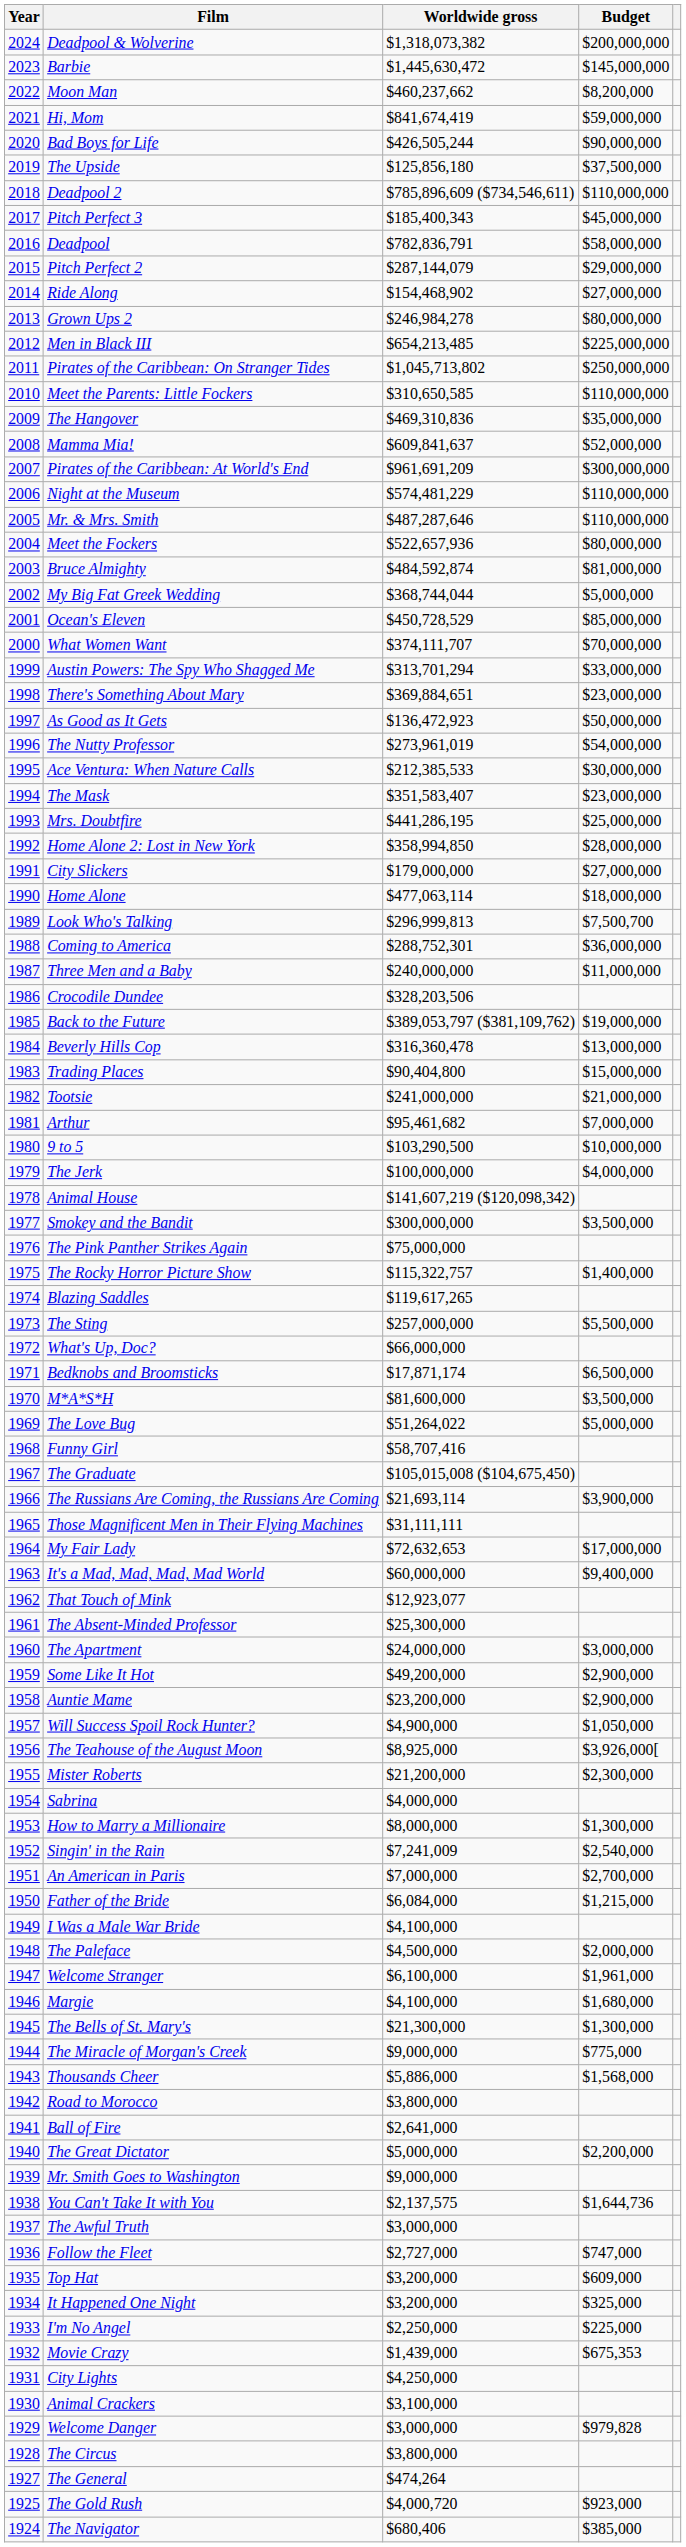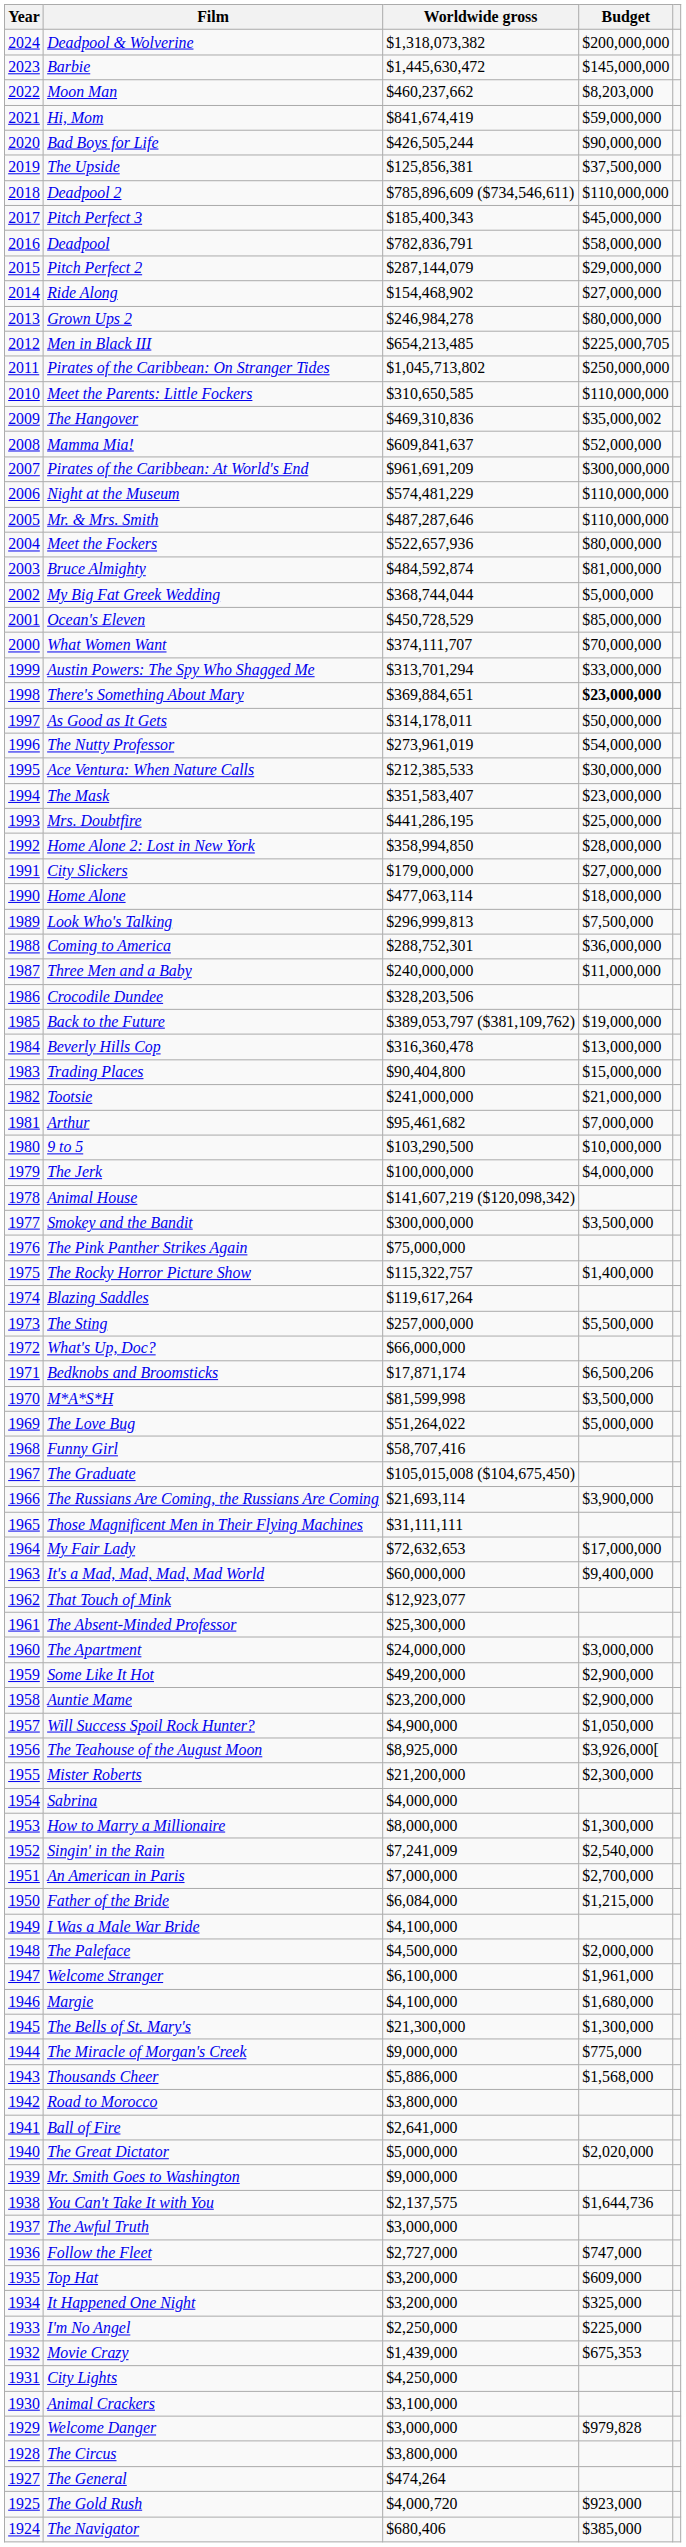 <table class="wikitable sortable plainrowheaders">
 <tr>
 <th>Year</th>
 <th>Film</th>
 <th>Worldwide gross</th>
 <th>Budget</th>
 <th class=unsortable></th>
 </tr>
 <tr>
 <td><a href='#'>2024</a></td>
 <td><em><a href='#'>Deadpool & Wolverine</a></em></td>
 <td>$1,318,073,382</td>
 <td>$200,000,000</td>
 <td></td>
 </tr>
 <tr>
 <td><a href='#'>2023</a></td>
 <td><em><a href='#'>Barbie</a></em></td>
 <td>$1,445,630,472</td>
 <td>$145,000,000</td>
 <td></td>
 </tr>
 <tr>
 <td><a href='#'>2022</a></td>
 <td><em><a href='#'>Moon Man</a></em></td>
 <td>$460,237,662</td>
-<td>$8,200,000</td>
+<td>$8,203,000</td>
 <td></td>
 </tr>
 <tr>
 <td><a href='#'>2021</a></td>
 <td><em><a href='#'>Hi, Mom</a></em></td>
 <td>$841,674,419</td>
 <td>$59,000,000</td>
 <td></td>
 </tr>
 <tr>
 <td><a href='#'>2020</a></td>
 <td><em><a href='#'>Bad Boys for Life</a></em></td>
 <td>$426,505,244</td>
 <td>$90,000,000</td>
 <td></td>
 </tr>
 <tr>
 <td><a href='#'>2019</a></td>
 <td><em><a href='#'>The Upside</a></em></td>
-<td>$125,856,180</td>
+<td>$125,856,381</td>
 <td>$37,500,000</td>
 <td></td>
 </tr>
 <tr>
 <td><a href='#'>2018</a></td>
 <td><em><a href='#'>Deadpool 2</a></em></td>
 <td>$785,896,609 ($734,546,611)</td>
 <td>$110,000,000</td>
 <td></td>
 </tr>
 <tr>
 <td><a href='#'>2017</a></td>
 <td><em><a href='#'>Pitch Perfect 3</a></em></td>
 <td>$185,400,343</td>
 <td>$45,000,000</td>
 <td></td>
 </tr>
 <tr>
 <td><a href='#'>2016</a></td>
 <td><a href='#'><em>Deadpool</em></a></td>
 <td>$782,836,791</td>
 <td>$58,000,000</td>
 <td></td>
 </tr>
 <tr>
 <td><a href='#'>2015</a></td>
 <td><em><a href='#'>Pitch Perfect 2</a></em></td>
 <td>$287,144,079</td>
 <td>$29,000,000</td>
 <td></td>
 </tr>
 <tr>
 <td><a href='#'>2014</a></td>
 <td><a href='#'><em>Ride Along</em></a></td>
 <td>$154,468,902</td>
 <td>$27,000,000</td>
 <td></td>
 </tr>
 <tr>
 <td><a href='#'>2013</a></td>
 <td><em><a href='#'>Grown Ups 2</a></em></td>
 <td>$246,984,278</td>
 <td>$80,000,000</td>
 <td></td>
 </tr>
 <tr>
 <td><a href='#'>2012</a></td>
 <td><em><a href='#'>Men in Black III</a></em></td>
 <td>$654,213,485</td>
-<td>$225,000,000</td>
+<td>$225,000,705</td>
 <td></td>
 </tr>
 <tr>
 <td><a href='#'>2011</a></td>
 <td><em><a href='#'>Pirates of the Caribbean: On Stranger Tides</a></em></td>
 <td>$1,045,713,802</td>
 <td>$250,000,000</td>
 <td></td>
 </tr>
 <tr>
 <td><a href='#'>2010</a></td>
 <td><em><a href='#'>Meet the Parents: Little Fockers</a></em></td>
 <td>$310,650,585</td>
 <td>$110,000,000</td>
 <td></td>
 </tr>
 <tr>
 <td><a href='#'>2009</a></td>
 <td><em><a href='#'>The Hangover</a></em></td>
 <td>$469,310,836</td>
-<td>$35,000,000</td>
+<td>$35,000,002</td>
 <td></td>
 </tr>
 <tr>
 <td><a href='#'>2008</a></td>
 <td><em><a href='#'>Mamma Mia!</a></em></td>
 <td>$609,841,637</td>
 <td>$52,000,000</td>
 <td></td>
 </tr>
 <tr>
 <td><a href='#'>2007</a></td>
 <td><em><a href='#'>Pirates of the Caribbean: At World's End</a></em></td>
 <td>$961,691,209</td>
 <td>$300,000,000</td>
 <td></td>
 </tr>
 <tr>
 <td><a href='#'>2006</a></td>
 <td><em><a href='#'>Night at the Museum</a></em></td>
 <td>$574,481,229</td>
 <td>$110,000,000</td>
 <td></td>
 </tr>
 <tr>
 <td><a href='#'>2005</a></td>
 <td><a href='#'><em>Mr. & Mrs. Smith</em></a></td>
 <td>$487,287,646</td>
 <td>$110,000,000</td>
 <td></td>
 </tr>
 <tr>
 <td><a href='#'>2004</a></td>
 <td><em><a href='#'>Meet the Fockers</a></em></td>
 <td>$522,657,936</td>
 <td>$80,000,000</td>
 <td></td>
 </tr>
 <tr>
 <td><a href='#'>2003</a></td>
 <td><em><a href='#'>Bruce Almighty</a></em></td>
 <td>$484,592,874</td>
 <td>$81,000,000</td>
 <td></td>
 </tr>
 <tr>
 <td><a href='#'>2002</a></td>
 <td><em><a href='#'>My Big Fat Greek Wedding</a></em></td>
 <td>$368,744,044</td>
 <td>$5,000,000</td>
 <td></td>
 </tr>
 <tr>
 <td><a href='#'>2001</a></td>
 <td><em><a href='#'>Ocean's Eleven</a></em></td>
 <td>$450,728,529</td>
 <td>$85,000,000</td>
 <td></td>
 </tr>
 <tr>
 <td><a href='#'>2000</a></td>
 <td><em><a href='#'>What Women Want</a></em></td>
 <td>$374,111,707</td>
 <td>$70,000,000</td>
 <td></td>
 </tr>
 <tr>
 <td><a href='#'>1999</a></td>
 <td><em><a href='#'>Austin Powers: The Spy Who Shagged Me</a></em></td>
 <td>$313,701,294</td>
 <td>$33,000,000</td>
 <td></td>
 </tr>
 <tr>
 <td><a href='#'>1998</a></td>
 <td><em><a href='#'>There's Something About Mary</a></em></td>
 <td>$369,884,651</td>
-<td>$23,000,000</td>
+<td><strong>$23,000,000</strong></td>
 <td></td>
 </tr>
 <tr>
 <td><a href='#'>1997</a></td>
 <td><em><a href='#'>As Good as It Gets</a></em></td>
-<td>$136,472,923</td>
+<td>$314,178,011</td>
 <td>$50,000,000</td>
 <td></td>
 </tr>
 <tr>
 <td><a href='#'>1996</a></td>
 <td><em><a href='#'>The Nutty Professor</a> </em></td>
 <td>$273,961,019</td>
 <td>$54,000,000</td>
 <td></td>
 </tr>
 <tr>
 <td><a href='#'>1995</a></td>
 <td><em><a href='#'>Ace Ventura: When Nature Calls</a></em></td>
 <td>$212,385,533</td>
 <td>$30,000,000</td>
 <td></td>
 </tr>
 <tr>
 <td><a href='#'>1994</a></td>
 <td><em><a href='#'>The Mask</a></em></td>
 <td>$351,583,407</td>
 <td>$23,000,000</td>
 <td></td>
 </tr>
 <tr>
 <td><a href='#'>1993</a></td>
 <td><em><a href='#'>Mrs. Doubtfire</a></em></td>
 <td>$441,286,195</td>
 <td>$25,000,000</td>
 <td></td>
 </tr>
 <tr>
 <td><a href='#'>1992</a></td>
 <td><em><a href='#'>Home Alone 2: Lost in New York</a></em></td>
 <td>$358,994,850</td>
 <td>$28,000,000</td>
 <td></td>
 </tr>
 <tr>
 <td><a href='#'>1991</a></td>
 <td><em><a href='#'>City Slickers</a></em></td>
 <td>$179,000,000</td>
 <td>$27,000,000</td>
 <td></td>
 </tr>
 <tr>
 <td><a href='#'>1990</a></td>
 <td><em><a href='#'>Home Alone</a></em></td>
 <td>$477,063,114</td>
 <td>$18,000,000</td>
 <td></td>
 </tr>
 <tr>
 <td><a href='#'>1989</a></td>
 <td><em><a href='#'>Look Who's Talking</a></em></td>
 <td>$296,999,813</td>
-<td>$7,500,700</td>
+<td>$7,500,000</td>
 <td></td>
 </tr>
 <tr>
 <td><a href='#'>1988</a></td>
 <td><em><a href='#'>Coming to America</a></em></td>
 <td>$288,752,301</td>
 <td>$36,000,000</td>
 <td></td>
 </tr>
 <tr>
 <td><a href='#'>1987</a></td>
 <td><em><a href='#'>Three Men and a Baby</a></em></td>
 <td>$240,000,000</td>
 <td>$11,000,000</td>
 <td></td>
 </tr>
 <tr>
 <td><a href='#'>1986</a></td>
 <td><em><a href='#'>Crocodile Dundee</a></em></td>
 <td>$328,203,506</td>
 <td></td>
 <td></td>
 </tr>
 <tr>
 <td><a href='#'>1985</a></td>
 <td><em><a href='#'>Back to the Future</a></em></td>
 <td>$389,053,797 ($381,109,762)</td>
 <td>$19,000,000</td>
 <td></td>
 </tr>
 <tr>
 <td><a href='#'>1984</a></td>
 <td><em><a href='#'>Beverly Hills Cop</a></em></td>
 <td>$316,360,478</td>
 <td>$13,000,000</td>
 <td></td>
 </tr>
 <tr>
 <td><a href='#'>1983</a></td>
 <td><em><a href='#'>Trading Places</a></em></td>
 <td>$90,404,800</td>
 <td>$15,000,000</td>
 <td></td>
 </tr>
 <tr>
 <td><a href='#'>1982</a></td>
 <td><em><a href='#'>Tootsie</a></em></td>
 <td>$241,000,000</td>
 <td>$21,000,000</td>
 <td></td>
 </tr>
 <tr>
 <td><a href='#'>1981</a></td>
 <td><em><a href='#'>Arthur</a></em></td>
 <td>$95,461,682</td>
 <td>$7,000,000</td>
 <td></td>
 </tr>
 <tr>
 <td><a href='#'>1980</a></td>
 <td><em><a href='#'>9 to 5</a></em></td>
 <td>$103,290,500</td>
 <td>$10,000,000</td>
 <td></td>
 </tr>
 <tr>
 <td><a href='#'>1979</a></td>
 <td><em><a href='#'>The Jerk</a></em></td>
 <td>$100,000,000</td>
 <td>$4,000,000</td>
 <td></td>
 </tr>
 <tr>
 <td><a href='#'>1978</a></td>
 <td><em><a href='#'>Animal House</a></em></td>
 <td>$141,607,219 ($120,098,342)</td>
 <td></td>
 <td></td>
 </tr>
 <tr>
 <td><a href='#'>1977</a></td>
 <td><em><a href='#'>Smokey and the Bandit</a></em></td>
 <td>$300,000,000</td>
 <td>$3,500,000</td>
 <td></td>
 </tr>
 <tr>
 <td><a href='#'>1976</a></td>
 <td><em><a href='#'>The Pink Panther Strikes Again</a></em></td>
 <td>$75,000,000</td>
 <td></td>
 <td></td>
 </tr>
 <tr>
 <td><a href='#'>1975</a></td>
 <td><em><a href='#'>The Rocky Horror Picture Show</a></em></td>
 <td>$115,322,757</td>
 <td>$1,400,000</td>
 <td></td>
 </tr>
 <tr>
 <td><a href='#'>1974</a></td>
 <td><em><a href='#'>Blazing Saddles</a></em></td>
-<td>$119,617,265</td>
+<td>$119,617,264</td>
 <td></td>
 <td></td>
 </tr>
 <tr>
 <td><a href='#'>1973</a></td>
 <td><em><a href='#'>The Sting</a></em></td>
 <td>$257,000,000</td>
 <td>$5,500,000</td>
 <td></td>
 </tr>
 <tr>
 <td><a href='#'>1972</a></td>
 <td><a href='#'><em>What's Up, Doc?</em></a></td>
 <td>$66,000,000</td>
 <td></td>
 <td></td>
 </tr>
 <tr>
 <td><a href='#'>1971</a></td>
 <td><em><a href='#'>Bedknobs and Broomsticks</a></em></td>
 <td>$17,871,174</td>
-<td>$6,500,000</td>
+<td>$6,500,206</td>
 <td></td>
 </tr>
 <tr>
 <td><a href='#'>1970</a></td>
 <td><a href='#'><em>M*A*S*H</em></a></td>
-<td>$81,600,000</td>
+<td>$81,599,998</td>
 <td>$3,500,000</td>
 <td></td>
 </tr>
 <tr>
 <td><a href='#'>1969</a></td>
 <td><em><a href='#'>The Love Bug</a></em></td>
 <td>$51,264,022</td>
 <td>$5,000,000</td>
 <td></td>
 </tr>
 <tr>
 <td><a href='#'>1968</a></td>
 <td><a href='#'><em>Funny Girl</em></a></td>
 <td>$58,707,416</td>
 <td></td>
 <td></td>
 </tr>
 <tr>
 <td><a href='#'>1967</a></td>
 <td><em><a href='#'>The Graduate</a></em></td>
 <td>$105,015,008 ($104,675,450)</td>
 <td></td>
 <td></td>
 </tr>
 <tr>
 <td><a href='#'>1966</a></td>
 <td><em><a href='#'>The Russians Are Coming, the Russians Are Coming</a></em></td>
 <td>$21,693,114</td>
 <td>$3,900,000</td>
 <td></td>
 </tr>
 <tr>
 <td><a href='#'>1965</a></td>
 <td><em><a href='#'>Those Magnificent Men in Their Flying Machines</a></em></td>
 <td>$31,111,111</td>
 <td></td>
 <td></td>
 </tr>
 <tr>
 <td><a href='#'>1964</a></td>
 <td><a href='#'><em>My Fair Lady</em></a></td>
 <td>$72,632,653</td>
 <td>$17,000,000</td>
 <td></td>
 </tr>
 <tr>
 <td><a href='#'>1963</a></td>
 <td><em><a href='#'>It's a Mad, Mad, Mad, Mad World</a></em></td>
 <td>$60,000,000</td>
 <td>$9,400,000</td>
 <td></td>
 </tr>
 <tr>
 <td><a href='#'>1962</a></td>
 <td><em><a href='#'>That Touch of Mink</a></em></td>
 <td>$12,923,077</td>
 <td></td>
 <td></td>
 </tr>
 <tr>
 <td><a href='#'>1961</a></td>
 <td><em><a href='#'>The Absent-Minded Professor</a></em></td>
 <td>$25,300,000</td>
 <td></td>
 <td></td>
 </tr>
 <tr>
 <td><a href='#'>1960</a></td>
 <td><em><a href='#'>The Apartment</a></em></td>
 <td>$24,000,000</td>
 <td>$3,000,000</td>
 <td></td>
 </tr>
 <tr>
 <td><a href='#'>1959</a></td>
 <td><em><a href='#'>Some Like It Hot</a></em></td>
 <td>$49,200,000</td>
 <td>$2,900,000</td>
 <td></td>
 </tr>
 <tr>
 <td><a href='#'>1958</a></td>
 <td><a href='#'><em>Auntie Mame</em></a></td>
 <td>$23,200,000</td>
 <td>$2,900,000</td>
 <td></td>
 </tr>
 <tr>
 <td><a href='#'>1957</a></td>
 <td><em><a href='#'>Will Success Spoil Rock Hunter?</a></em></td>
 <td>$4,900,000</td>
 <td>$1,050,000</td>
 <td></td>
 </tr>
 <tr>
 <td><a href='#'>1956</a></td>
 <td><a href='#'><em>The Teahouse of the August Moon</em></a></td>
 <td>$8,925,000</td>
 <td>$3,926,000[</td>
 <td></td>
 </tr>
 <tr>
 <td><a href='#'>1955</a></td>
 <td><a href='#'> <em>Mister Roberts</em></a></td>
 <td>$21,200,000</td>
 <td>$2,300,000</td>
 <td></td>
 </tr>
 <tr>
 <td><a href='#'>1954</a></td>
 <td><a href='#'><em>Sabrina</em></a></td>
 <td>$4,000,000</td>
 <td></td>
 <td></td>
 </tr>
 <tr>
 <td><a href='#'>1953</a></td>
 <td><em><a href='#'>How to Marry a Millionaire</a></em></td>
 <td>$8,000,000</td>
 <td>$1,300,000</td>
 <td> </td>
 </tr>
 <tr>
 <td><a href='#'>1952</a></td>
 <td><em><a href='#'>Singin' in the Rain</a></em></td>
 <td>$7,241,009</td>
 <td>$2,540,000</td>
 <td></td>
 </tr>
 <tr>
 <td><a href='#'>1951</a></td>
 <td><a href='#'> <em>An American in Paris</em></a></td>
 <td>$7,000,000</td>
 <td>$2,700,000</td>
 <td></td>
 </tr>
 <tr>
 <td><a href='#'>1950</a></td>
 <td><a href='#'><em>Father of the Bride</em></a></td>
 <td>$6,084,000</td>
 <td>$1,215,000</td>
 <td></td>
 </tr>
 <tr>
 <td><a href='#'>1949</a></td>
 <td><em><a href='#'>I Was a Male War Bride</a></em></td>
 <td>$4,100,000</td>
 <td></td>
 <td></td>
 </tr>
 <tr>
 <td><a href='#'>1948</a></td>
 <td><a href='#'><em>The Paleface</em></a></td>
 <td>$4,500,000</td>
 <td>$2,000,000</td>
 <td></td>
 </tr>
 <tr>
 <td><a href='#'>1947</a></td>
 <td><em><a href='#'>Welcome Stranger</a></em></td>
 <td>$6,100,000</td>
 <td>$1,961,000</td>
 <td></td>
 </tr>
 <tr>
 <td><a href='#'>1946</a></td>
 <td><em><a href='#'>Margie</a></em></td>
 <td>$4,100,000</td>
 <td>$1,680,000</td>
 <td></td>
 </tr>
 <tr>
 <td><a href='#'>1945</a></td>
 <td><em><a href='#'>The Bells of St. Mary's</a></em></td>
 <td>$21,300,000</td>
 <td>$1,300,000</td>
 <td></td>
 </tr>
 <tr>
 <td><a href='#'>1944</a></td>
 <td><em><a href='#'>The Miracle of Morgan's Creek</a></em></td>
 <td>$9,000,000</td>
 <td>$775,000</td>
 <td></td>
 </tr>
 <tr>
 <td><a href='#'>1943</a></td>
 <td><em><a href='#'>Thousands Cheer</a></em></td>
 <td>$5,886,000</td>
 <td>$1,568,000</td>
 <td></td>
 </tr>
 <tr>
 <td><a href='#'>1942</a></td>
 <td><em><a href='#'>Road to Morocco</a></em></td>
 <td>$3,800,000</td>
 <td></td>
 <td></td>
 </tr>
 <tr>
 <td><a href='#'>1941</a></td>
 <td><em><a href='#'>Ball of Fire</a></em></td>
 <td>$2,641,000</td>
 <td></td>
 <td></td>
 </tr>
 <tr>
 <td><a href='#'>1940</a></td>
 <td><em><a href='#'>The Great Dictator</a></em></td>
 <td>$5,000,000</td>
-<td>$2,200,000</td>
+<td>$2,020,000</td>
 <td></td>
 </tr>
 <tr>
 <td><a href='#'>1939</a></td>
 <td><em><a href='#'>Mr. Smith Goes to Washington</a></em></td>
 <td>$9,000,000</td>
 <td></td>
 <td></td>
 </tr>
 <tr>
 <td><a href='#'>1938</a></td>
 <td><a href='#'><em>You Can't Take It with You</em></a></td>
 <td>$2,137,575</td>
 <td>$1,644,736</td>
 <td></td>
 </tr>
 <tr>
 <td><a href='#'>1937</a></td>
 <td><em><a href='#'>The Awful Truth</a></em></td>
 <td>$3,000,000</td>
 <td></td>
 <td></td>
 </tr>
 <tr>
 <td><a href='#'>1936</a></td>
 <td><em><a href='#'>Follow the Fleet</a></em></td>
 <td>$2,727,000</td>
 <td>$747,000</td>
 <td></td>
 </tr>
 <tr>
 <td><a href='#'>1935</a></td>
 <td><em><a href='#'>Top Hat</a></em></td>
 <td>$3,200,000</td>
 <td>$609,000</td>
 <td></td>
 </tr>
 <tr>
 <td><a href='#'>1934</a></td>
 <td><em><a href='#'>It Happened One Night</a></em></td>
 <td>$3,200,000</td>
 <td>$325,000</td>
 <td></td>
 </tr>
 <tr>
 <td><a href='#'>1933</a></td>
 <td><em><a href='#'>I'm No Angel</a></em></td>
 <td>$2,250,000</td>
 <td>$225,000</td>
 <td></td>
 </tr>
 <tr>
 <td><a href='#'>1932</a></td>
 <td><em><a href='#'>Movie Crazy</a></em></td>
 <td>$1,439,000</td>
 <td>$675,353</td>
 <td></td>
 </tr>
 <tr>
 <td><a href='#'>1931</a></td>
 <td><em><a href='#'>City Lights</a></em></td>
 <td>$4,250,000</td>
 <td></td>
 <td></td>
 </tr>
 <tr>
 <td><a href='#'>1930</a></td>
 <td><a href='#'><em>Animal Crackers</em></a></td>
 <td>$3,100,000</td>
 <td></td>
 <td></td>
 </tr>
 <tr>
 <td><a href='#'>1929</a></td>
 <td><em><a href='#'>Welcome Danger</a></em></td>
 <td>$3,000,000</td>
 <td>$979,828</td>
 <td></td>
 </tr>
 <tr>
 <td><a href='#'>1928</a></td>
 <td><a href='#'><em>The Circus</em></a></td>
 <td>$3,800,000</td>
 <td></td>
 <td></td>
 </tr>
 <tr>
 <td><a href='#'>1927</a></td>
 <td><a href='#'><em>The General</em></a></td>
 <td>$474,264</td>
 <td></td>
 <td></td>
 </tr>
 <tr>
 <td><a href='#'>1925</a></td>
 <td><em><a href='#'>The Gold Rush</a></em></td>
 <td>$4,000,720</td>
 <td>$923,000</td>
 <td></td>
 </tr>
 <tr>
 <td><a href='#'>1924</a></td>
 <td><em><a href='#'>The Navigator</a></em></td>
 <td>$680,406</td>
 <td>$385,000</td>
 <td></td>
 </tr>
 </table>
